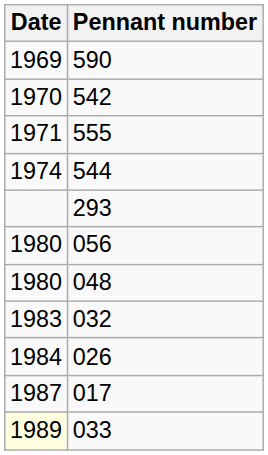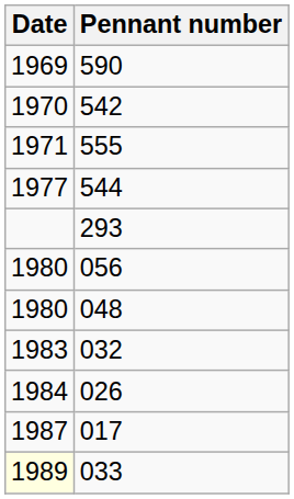 <table class="wikitable">
 <tr>
 <th>Date</th>
 <th>Pennant number</th>
 </tr>
 <tr>
 <td>1969</td>
 <td>590</td>
 </tr>
 <tr>
 <td>1970</td>
 <td>542</td>
 </tr>
 <tr>
 <td>1971</td>
 <td>555</td>
 </tr>
 <tr>
-<td>1974</td>
+<td>1977</td>
 <td>544</td>
 </tr>
 <tr>
 <td></td>
 <td>293</td>
 </tr>
 <tr>
 <td>1980</td>
 <td>056</td>
 </tr>
 <tr>
 <td>1980</td>
 <td>048</td>
 </tr>
 <tr>
 <td>1983</td>
 <td>032</td>
 </tr>
 <tr>
 <td>1984</td>
 <td>026</td>
 </tr>
 <tr>
 <td>1987</td>
 <td>017</td>
 </tr>
 <tr>
 <td style="background: lightyellow;">1989</td>
 <td>033</td>
 </tr>
 </table>
